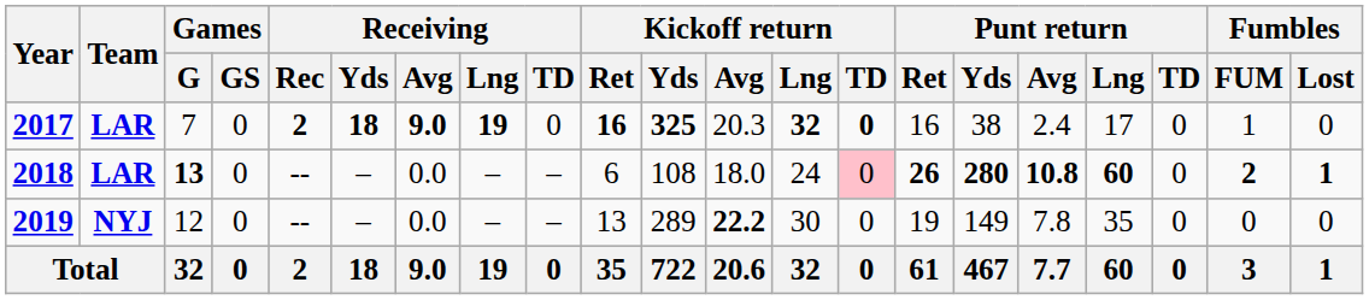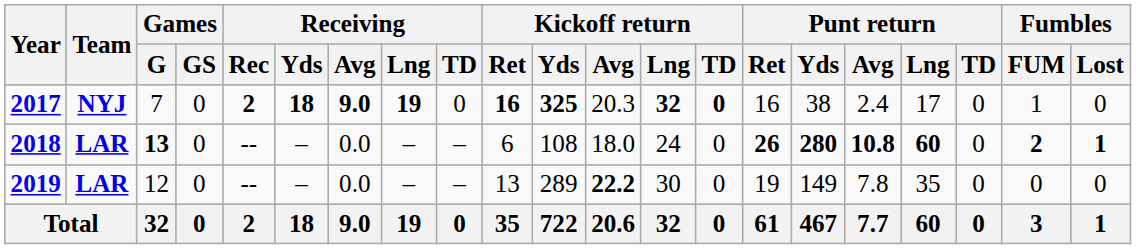 <table class="wikitable">
 <tr>
 <th rowspan="2">Year</th>
 <th rowspan="2">Team</th>
 <th colspan="2">Games</th>
 <th colspan="5">Receiving</th>
 <th colspan="5">Kickoff return</th>
 <th colspan="5">Punt return</th>
 <th colspan="2">Fumbles</th>
 </tr>
 <tr>
 <th>G</th>
 <th>GS</th>
 <th>Rec</th>
 <th>Yds</th>
 <th>Avg</th>
 <th>Lng</th>
 <th>TD</th>
 <th>Ret</th>
 <th>Yds</th>
 <th>Avg</th>
 <th>Lng</th>
 <th>TD</th>
 <th>Ret</th>
 <th>Yds</th>
 <th>Avg</th>
 <th>Lng</th>
 <th>TD</th>
 <th>FUM</th>
 <th>Lost</th>
 </tr>
 <tr align=center>
 <td><strong><a href='#'>2017</a></strong></td>
-<td><strong><a href='#'>LAR</a></strong></td>
+<td><strong><a href='#'>NYJ</a></strong></td>
 <td>7</td>
 <td>0</td>
 <td><strong>2</strong></td>
 <td><strong>18</strong></td>
 <td><strong>9.0</strong></td>
 <td><strong>19</strong></td>
 <td>0</td>
 <td><strong>16</strong></td>
 <td><strong>325</strong></td>
 <td>20.3</td>
 <td><strong>32</strong></td>
 <td><strong>0</strong></td>
 <td>16</td>
 <td>38</td>
 <td>2.4</td>
 <td>17</td>
 <td>0</td>
 <td>1</td>
 <td>0</td>
 </tr>
 <tr align=center>
 <td><strong><a href='#'>2018</a></strong></td>
 <td><strong><a href='#'>LAR</a></strong></td>
 <td><strong>13</strong></td>
 <td>0</td>
 <td>--</td>
 <td>–</td>
 <td>0.0</td>
 <td>–</td>
 <td>–</td>
 <td>6</td>
 <td>108</td>
 <td>18.0</td>
 <td>24</td>
-<td style="background: pink;">0</td>
+<td>0</td>
 <td><strong>26</strong></td>
 <td><strong>280</strong></td>
 <td><strong>10.8</strong></td>
 <td><strong>60</strong></td>
 <td>0</td>
 <td><strong>2</strong></td>
 <td><strong>1</strong></td>
 </tr>
 <tr align=center>
 <td><strong><a href='#'>2019</a></strong></td>
-<td><strong><a href='#'>NYJ</a></strong></td>
+<td><strong><a href='#'>LAR</a></strong></td>
 <td>12</td>
 <td>0</td>
 <td>--</td>
 <td>–</td>
 <td>0.0</td>
 <td>–</td>
 <td>–</td>
 <td>13</td>
 <td>289</td>
 <td><strong>22.2</strong></td>
 <td>30</td>
 <td>0</td>
 <td>19</td>
 <td>149</td>
 <td>7.8</td>
 <td>35</td>
 <td>0</td>
 <td>0</td>
 <td>0</td>
 </tr>
 <tr align=center>
 <th colspan="2">Total</th>
 <th>32</th>
 <th>0</th>
 <th>2</th>
 <th>18</th>
 <th>9.0</th>
 <th>19</th>
 <th>0</th>
 <th>35</th>
 <th>722</th>
 <th>20.6</th>
 <th>32</th>
 <th>0</th>
 <th>61</th>
 <th>467</th>
 <th>7.7</th>
 <th>60</th>
 <th>0</th>
 <th>3</th>
 <th>1</th>
 </tr>
 </table>
